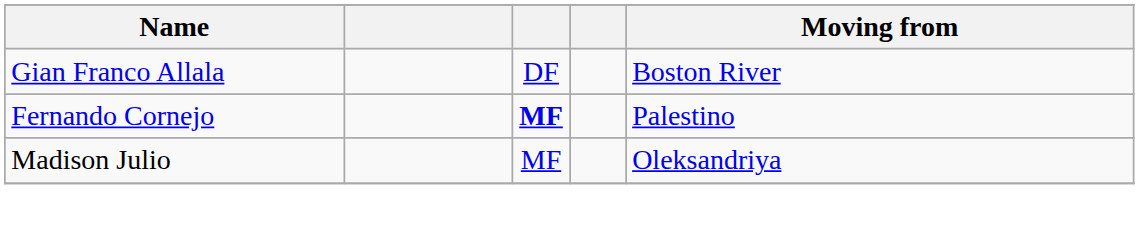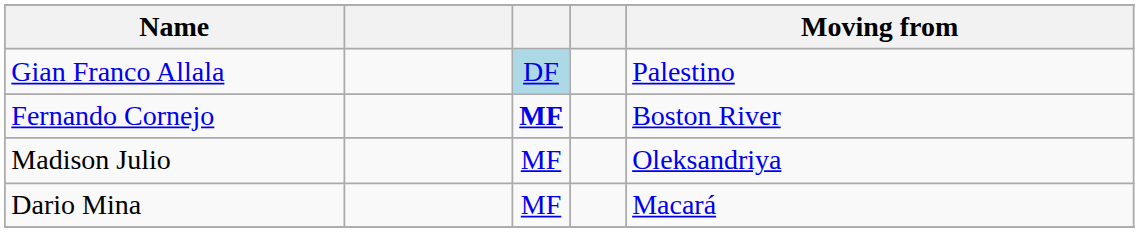 <table class="wikitable" style="text-align: center;">
 <tr>
 </tr>
 <tr>
 <th width=30% align="center">Name</th>
 <th width=15% align="center"></th>
 <th width=5% align="center"></th>
 <th width=5% align="center"></th>
 <th width=45% align="center">Moving from</th>
 </tr>
 <tr>
 <td align=left><a href='#'>Gian Franco Allala</a></td>
 <td></td>
-<td><a href='#'>DF</a></td>
+<td style="background: lightblue;"><a href='#'>DF</a></td>
 <td></td>
-<td align=left><a href='#'>Boston River</a> </td>
+<td align=left><a href='#'>Palestino</a> </td>
 </tr>
 <tr>
 <td align=left><a href='#'>Fernando Cornejo</a></td>
 <td></td>
 <td><strong><a href='#'>MF</a></strong></td>
 <td></td>
-<td align=left><a href='#'>Palestino</a> </td>
+<td align=left><a href='#'>Boston River</a> </td>
 </tr>
 <tr>
 <td align=left>Madison Julio</td>
 <td></td>
 <td><a href='#'>MF</a></td>
 <td></td>
 <td align=left><a href='#'>Oleksandriya</a> </td>
 </tr>
 <tr>
+<td align=left>Dario Mina</td>
+<td></td>
+<td><a href='#'>MF</a></td>
+<td></td>
+<td align=left><a href='#'>Macará</a> </td>
+</tr>
+<tr>
 </tr>
 </table>
